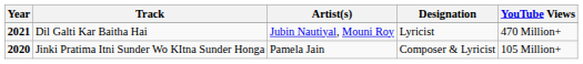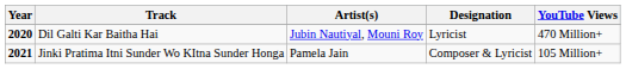 <table class="wikitable">
 <tr style="background:#ebf5ff;">
 <th>Year</th>
 <th>Track</th>
 <th>Artist(s)</th>
 <th>Designation</th>
 <th><a href='#'>YouTube</a> Views</th>
 </tr>
 <tr style="background:#bfd7ff;">
 </tr>
 <tr>
-<td><strong>2021</strong></td>
+<td><strong>2020</strong></td>
 <td>Dil Galti Kar Baitha Hai</td>
 <td><a href='#'>Jubin Nautiyal</a>, <a href='#'>Mouni Roy</a></td>
 <td>Lyricist</td>
 <td>470 Million+</td>
 </tr>
 <tr>
-<td><strong>2020</strong></td>
+<td><strong>2021</strong></td>
 <td>Jinki Pratima Itni Sunder Wo KItna Sunder Honga</td>
 <td>Pamela Jain</td>
 <td>Composer & Lyricist</td>
 <td>105 Million+</td>
 </tr>
 </table>
